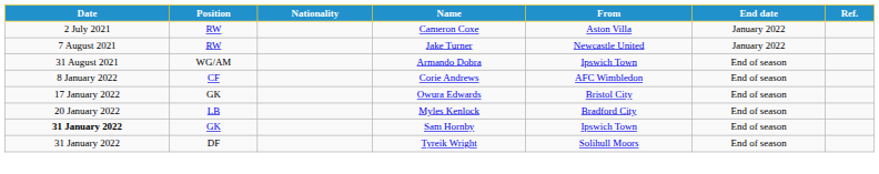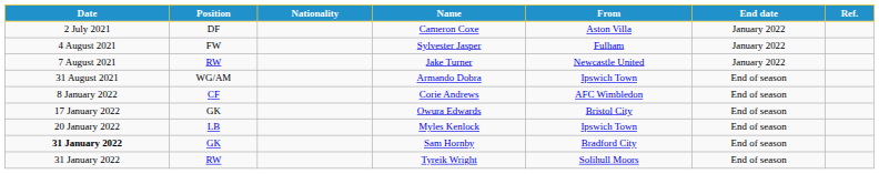 <table class="wikitable" style="text-align:center; font-size:90%; width:100%;">
 <tr>
 <th style="background:#2191CC; color:white; border:1px solid #F7C408; text-align:center;">Date</th>
 <th style="background:#2191CC; color:white; border:1px solid #F7C408; text-align:center;">Position</th>
 <th style="background:#2191CC; color:white; border:1px solid #F7C408; text-align:center;">Nationality</th>
 <th style="background:#2191CC; color:white; border:1px solid #F7C408; text-align:center;">Name</th>
 <th style="background:#2191CC; color:white; border:1px solid #F7C408; text-align:center;">From</th>
 <th style="background:#2191CC; color:white; border:1px solid #F7C408; text-align:center;">End date</th>
 <th style="background:#2191CC; color:white; border:1px solid #F7C408; text-align:center;">Ref.</th>
 </tr>
 <tr>
 <td>2 July 2021</td>
-<td><a href='#'>RW</a></td>
+<td>DF</td>
 <td></td>
 <td><a href='#'>Cameron Coxe</a></td>
 <td> <a href='#'>Aston Villa</a></td>
+<td>January 2022</td>
+<td></td>
+</tr>
+<tr>
+<td>4 August 2021</td>
+<td>FW</td>
+<td></td>
+<td><a href='#'>Sylvester Jasper</a></td>
+<td> <a href='#'>Fulham</a></td>
 <td>January 2022</td>
 <td></td>
 </tr>
 <tr>
 <td>7 August 2021</td>
 <td><a href='#'>RW</a></td>
 <td></td>
 <td><a href='#'>Jake Turner</a></td>
 <td> <a href='#'>Newcastle United</a></td>
 <td>January 2022</td>
 <td></td>
 </tr>
 <tr>
 <td>31 August 2021</td>
 <td>WG/AM</td>
 <td></td>
 <td><a href='#'>Armando Dobra</a></td>
 <td> <a href='#'>Ipswich Town</a></td>
 <td>End of season</td>
 <td></td>
 </tr>
 <tr>
 <td>8 January 2022</td>
 <td><a href='#'>CF</a></td>
 <td></td>
 <td><a href='#'>Corie Andrews</a></td>
 <td> <a href='#'>AFC Wimbledon</a></td>
 <td>End of season</td>
 <td></td>
 </tr>
 <tr>
 <td>17 January 2022</td>
 <td>GK</td>
 <td></td>
 <td><a href='#'>Owura Edwards</a></td>
 <td> <a href='#'>Bristol City</a></td>
 <td>End of season</td>
 <td></td>
 </tr>
 <tr>
 <td>20 January 2022</td>
 <td><a href='#'>LB</a></td>
 <td></td>
 <td><a href='#'>Myles Kenlock</a></td>
-<td> <a href='#'>Bradford City</a></td>
+<td> <a href='#'>Ipswich Town</a></td>
 <td>End of season</td>
 <td></td>
 </tr>
 <tr>
 <td><strong>31 January 2022</strong></td>
 <td><a href='#'>GK</a></td>
 <td></td>
 <td><a href='#'>Sam Hornby</a></td>
-<td> <a href='#'>Ipswich Town</a></td>
+<td> <a href='#'>Bradford City</a></td>
 <td>End of season</td>
 <td></td>
 </tr>
 <tr>
 <td>31 January 2022</td>
-<td>DF</td>
+<td><a href='#'>RW</a></td>
 <td></td>
 <td><a href='#'>Tyreik Wright</a></td>
 <td> <a href='#'>Solihull Moors</a></td>
 <td>End of season</td>
 <td></td>
 </tr>
 </table>
